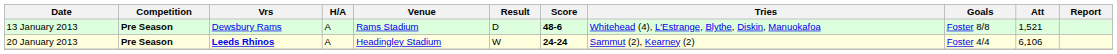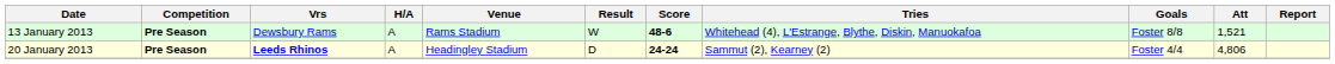 <table class="wikitable" style="font-size:85%;" width="100%">
 <tr>
 <th>Date</th>
 <th>Competition</th>
 <th>Vrs</th>
 <th>H/A</th>
 <th>Venue</th>
 <th>Result</th>
 <th>Score</th>
 <th>Tries</th>
 <th>Goals</th>
 <th>Att</th>
 <th>Report</th>
 </tr>
 <tr style="background:#ddffdd;" width=20|>
 <td>13 January 2013</td>
 <td><strong>Pre Season</strong></td>
 <td><a href='#'>Dewsbury Rams</a></td>
 <td>A</td>
 <td><a href='#'>Rams Stadium</a></td>
-<td>D</td>
+<td>W</td>
 <td><strong>48-6</strong></td>
 <td><a href='#'>Whitehead</a> (4), <a href='#'>L'Estrange</a>, <a href='#'>Blythe</a>, <a href='#'>Diskin</a>, <a href='#'>Manuokafoa</a></td>
 <td><a href='#'>Foster</a> 8/8</td>
 <td>1,521</td>
 <td></td>
 </tr>
 <tr style="background:#ffffdd"  width=20|>
 <td>20 January 2013</td>
 <td><strong>Pre Season</strong></td>
 <td><strong><a href='#'>Leeds Rhinos</a></strong></td>
 <td>A</td>
 <td><a href='#'>Headingley Stadium</a></td>
-<td>W</td>
+<td>D</td>
 <td><strong>24-24</strong></td>
 <td><a href='#'>Sammut</a> (2), <a href='#'>Kearney</a> (2)</td>
 <td><a href='#'>Foster</a> 4/4</td>
-<td>6,106</td>
+<td>4,806</td>
 <td></td>
 </tr>
 <tr>
 </tr>
 </table>
